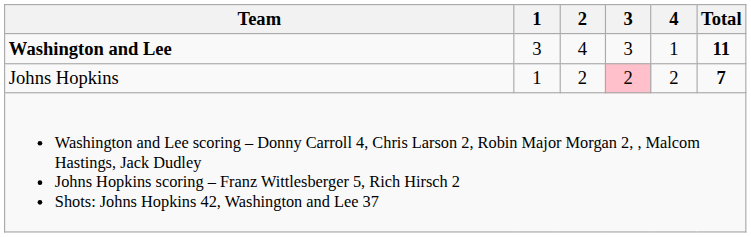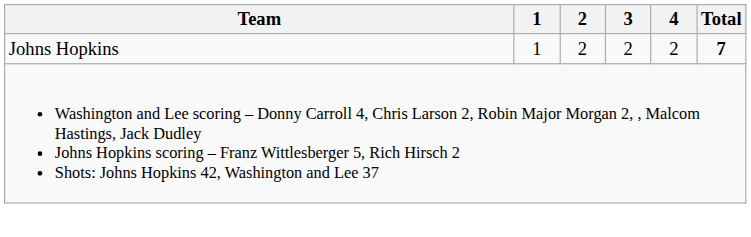 <table class="wikitable" style="text-align:center; max-width:40em">
 <tr>
 <th>Team</th>
 <th style="width:2em">1</th>
 <th style="width:2em">2</th>
 <th style="width:2em">3</th>
 <th style="width:2em">4</th>
 <th style="width:2em">Total</th>
 </tr>
 <tr>
-<td style="text-align:left"><strong>Washington and Lee</strong></td>
-<td>3</td>
-<td>4</td>
-<td>3</td>
-<td>1</td>
-<td><strong>11</strong></td>
-</tr>
-<tr>
 <td style="text-align:left">Johns Hopkins</td>
 <td>1</td>
 <td>2</td>
-<td style="background: pink;">2</td>
+<td>2</td>
 <td>2</td>
 <td><strong>7</strong></td>
 </tr>
 <tr>
 <td colspan=6 style="text-align:left; font-size:88%;"><br><ul><li>Washington and Lee scoring – Donny Carroll 4, Chris Larson 2, Robin Major Morgan 2, , Malcom Hastings, Jack Dudley</li><li>Johns Hopkins scoring – Franz Wittlesberger 5, Rich Hirsch 2</li><li>Shots: Johns Hopkins 42, Washington and Lee 37</li></ul></td>
 </tr>
 </table>
